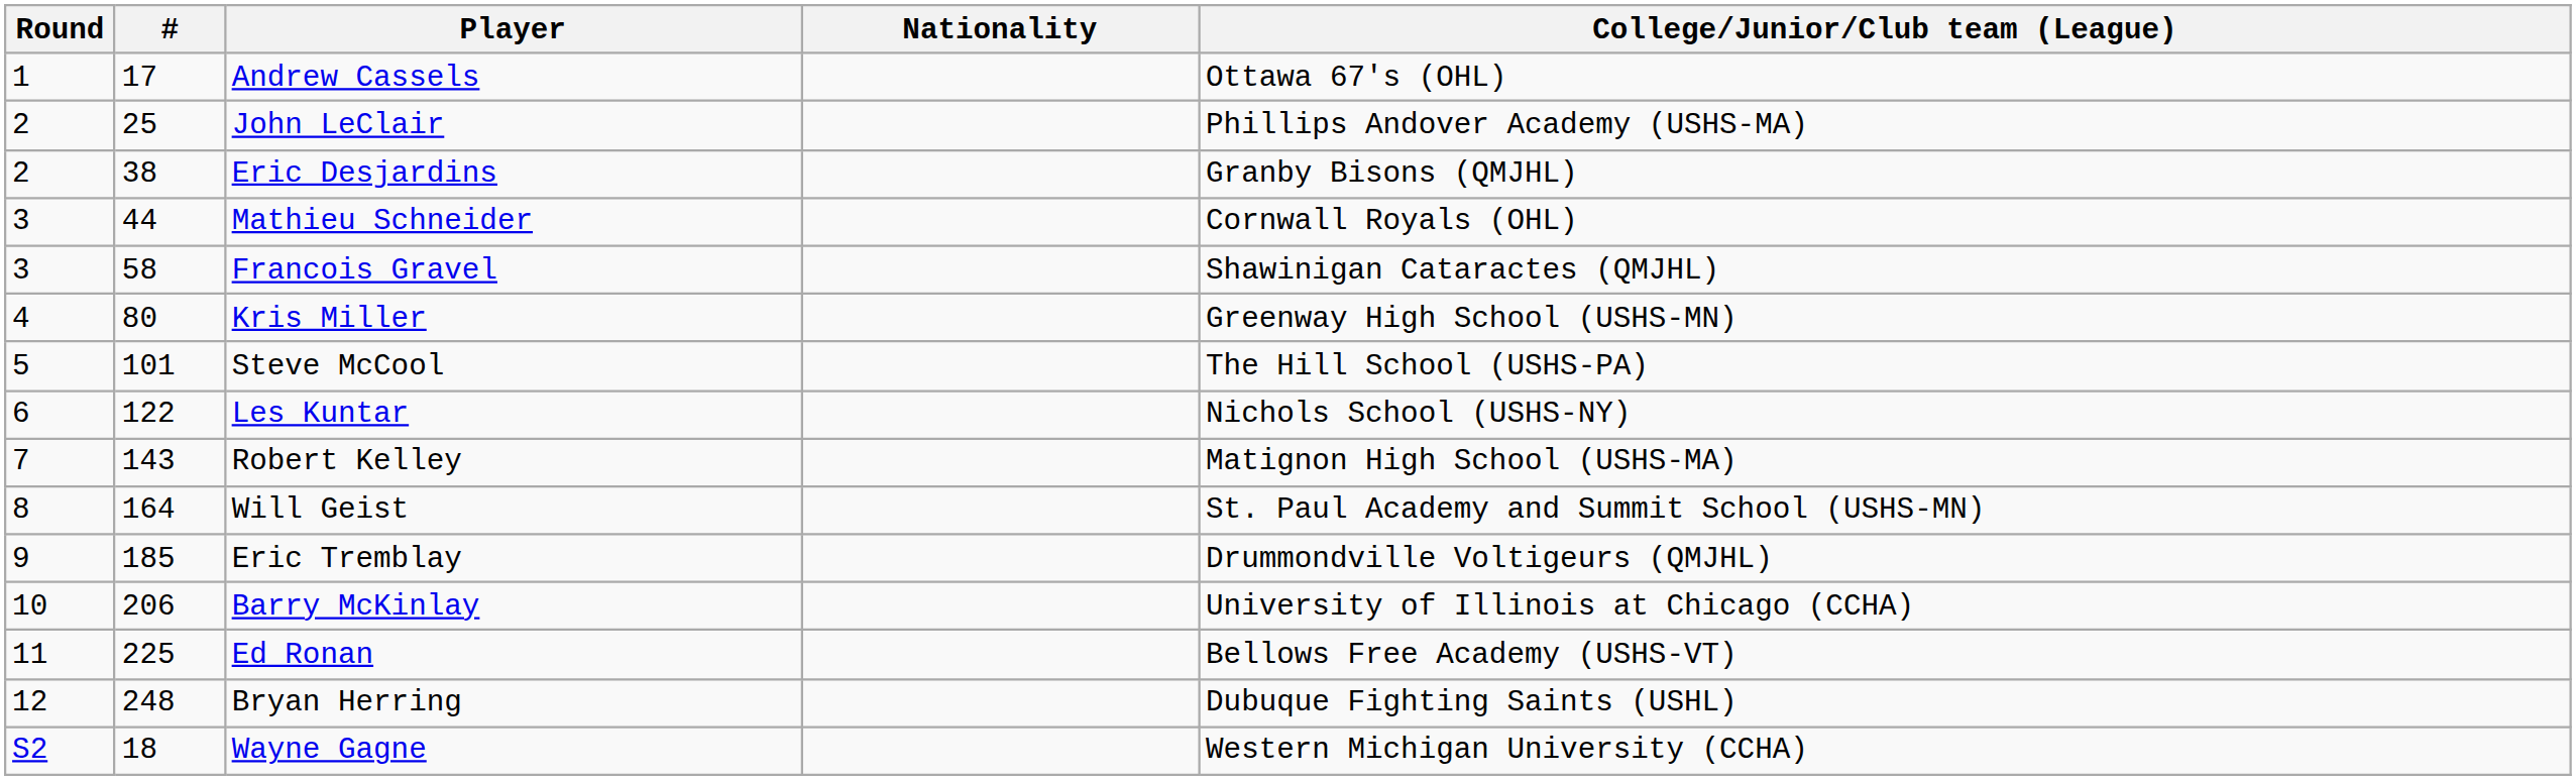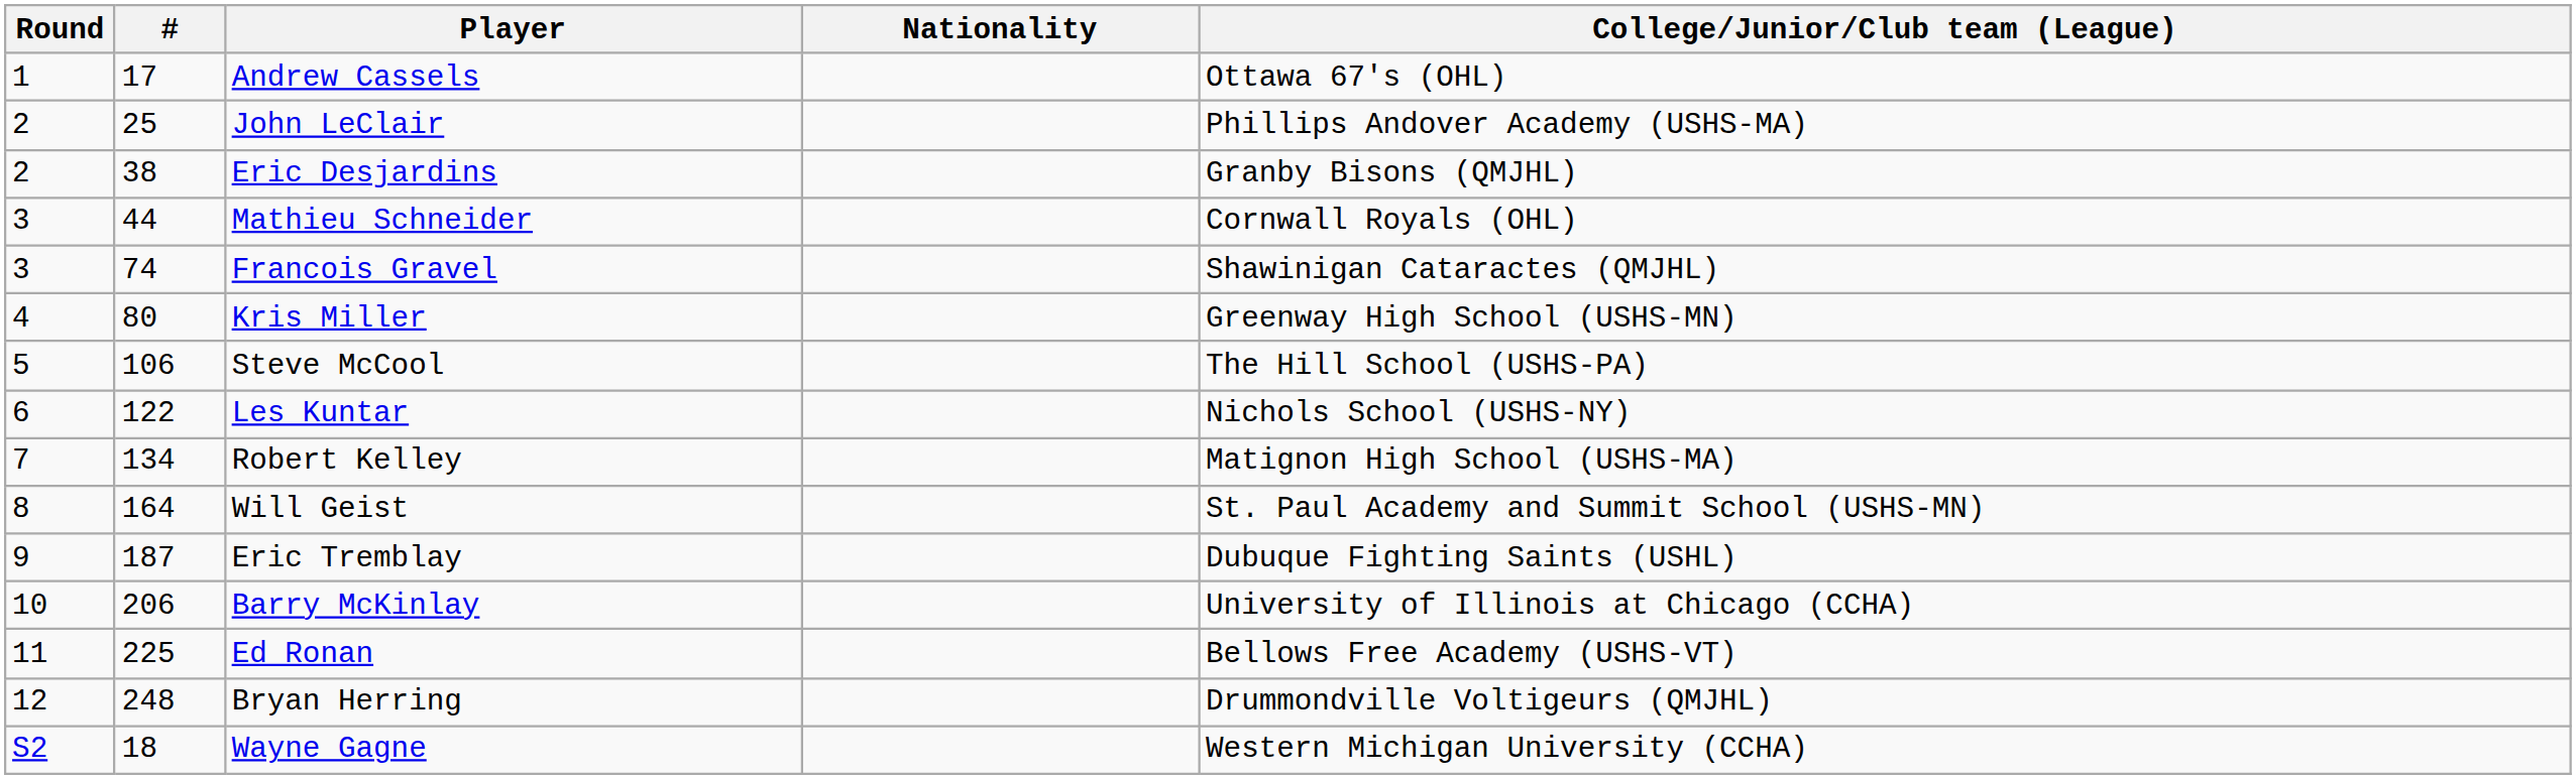 <table class="wikitable">
 <tr align="center">
 <th bgcolor="#DDDDFF" width="4.0%">Round</th>
 <th bgcolor="#DDDDFF" width="4.0%">#</th>
 <th bgcolor="#DDDDFF" width="21.0%">Player</th>
 <th bgcolor="#DDDDFF" width="14.5%">Nationality</th>
 <th bgcolor="#DDDDFF" width="50.0%">College/Junior/Club team (League)</th>
 </tr>
 <tr>
 <td>1</td>
 <td>17</td>
 <td><a href='#'>Andrew Cassels</a></td>
 <td></td>
 <td>Ottawa 67's (OHL)</td>
 </tr>
 <tr>
 <td>2</td>
 <td>25</td>
 <td><a href='#'>John LeClair</a></td>
 <td></td>
 <td>Phillips Andover Academy (USHS-MA)</td>
 </tr>
 <tr>
 <td>2</td>
 <td>38</td>
 <td><a href='#'>Eric Desjardins</a></td>
 <td></td>
 <td>Granby Bisons (QMJHL)</td>
 </tr>
 <tr>
 <td>3</td>
 <td>44</td>
 <td><a href='#'>Mathieu Schneider</a></td>
 <td></td>
 <td>Cornwall Royals (OHL)</td>
 </tr>
 <tr>
 <td>3</td>
-<td>58</td>
+<td>74</td>
 <td><a href='#'>Francois Gravel</a></td>
 <td></td>
 <td>Shawinigan Cataractes (QMJHL)</td>
 </tr>
 <tr>
 <td>4</td>
 <td>80</td>
 <td><a href='#'>Kris Miller</a></td>
 <td></td>
 <td>Greenway High School (USHS-MN)</td>
 </tr>
 <tr>
 <td>5</td>
-<td>101</td>
+<td>106</td>
 <td>Steve McCool</td>
 <td></td>
 <td>The Hill School (USHS-PA)</td>
 </tr>
 <tr>
 <td>6</td>
 <td>122</td>
 <td><a href='#'>Les Kuntar</a></td>
 <td></td>
 <td>Nichols School (USHS-NY)</td>
 </tr>
 <tr>
 <td>7</td>
-<td>143</td>
+<td>134</td>
 <td>Robert Kelley</td>
 <td></td>
 <td>Matignon High School (USHS-MA)</td>
 </tr>
 <tr>
 <td>8</td>
 <td>164</td>
 <td>Will Geist</td>
 <td></td>
 <td>St. Paul Academy and Summit School (USHS-MN)</td>
 </tr>
 <tr>
 <td>9</td>
-<td>185</td>
+<td>187</td>
 <td>Eric Tremblay</td>
 <td></td>
-<td>Drummondville Voltigeurs (QMJHL)</td>
+<td>Dubuque Fighting Saints (USHL)</td>
 </tr>
 <tr>
 <td>10</td>
 <td>206</td>
 <td><a href='#'>Barry McKinlay</a></td>
 <td></td>
 <td>University of Illinois at Chicago (CCHA)</td>
 </tr>
 <tr>
 <td>11</td>
 <td>225</td>
 <td><a href='#'>Ed Ronan</a></td>
 <td></td>
 <td>Bellows Free Academy (USHS-VT)</td>
 </tr>
 <tr>
 <td>12</td>
 <td>248</td>
 <td>Bryan Herring</td>
 <td></td>
-<td>Dubuque Fighting Saints (USHL)</td>
+<td>Drummondville Voltigeurs (QMJHL)</td>
 </tr>
 <tr>
 <td><a href='#'>S2</a></td>
 <td>18</td>
 <td><a href='#'>Wayne Gagne</a></td>
 <td></td>
 <td>Western Michigan University (CCHA)</td>
 </tr>
 </table>
